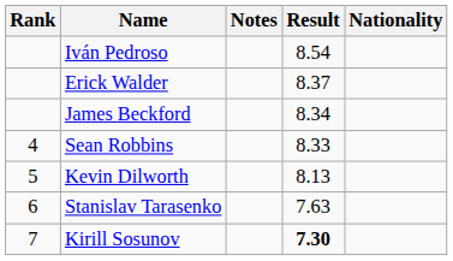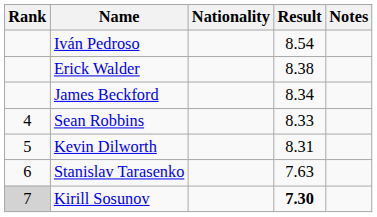 <table class="wikitable sortable" style="text-align:center">
 <tr>
 <th>Rank</th>
 <th>Name</th>
+<th>Nationality</th>
+<th>Result</th>
 <th>Notes</th>
-<th>Result</th>
-<th>Nationality</th>
 </tr>
 <tr>
 <td></td>
 <td align=left><a href='#'>Iván Pedroso</a></td>
+<td align=left></td>
+<td>8.54</td>
 <td></td>
-<td>8.54</td>
-<td align=left></td>
 </tr>
 <tr>
 <td></td>
 <td align=left><a href='#'>Erick Walder</a></td>
+<td align=left></td>
+<td>8.38</td>
 <td></td>
-<td>8.37</td>
-<td align=left></td>
 </tr>
 <tr>
 <td></td>
 <td align=left><a href='#'>James Beckford</a></td>
+<td align=left></td>
+<td>8.34</td>
 <td></td>
-<td>8.34</td>
-<td align=left></td>
 </tr>
 <tr>
 <td>4</td>
 <td align=left><a href='#'>Sean Robbins</a></td>
+<td align=left></td>
+<td>8.33</td>
 <td></td>
-<td>8.33</td>
-<td align=left></td>
 </tr>
 <tr>
 <td>5</td>
 <td align=left><a href='#'>Kevin Dilworth</a></td>
+<td align=left></td>
+<td>8.31</td>
 <td></td>
-<td>8.13</td>
-<td align=left></td>
 </tr>
 <tr>
 <td>6</td>
 <td align=left><a href='#'>Stanislav Tarasenko</a></td>
+<td align=left></td>
+<td>7.63</td>
 <td></td>
-<td>7.63</td>
-<td align=left></td>
 </tr>
 <tr>
-<td>7</td>
+<td style="background: lightgrey;">7</td>
 <td align=left><a href='#'>Kirill Sosunov</a></td>
+<td align=left></td>
+<td><strong>7.30</strong></td>
 <td></td>
-<td><strong>7.30</strong></td>
-<td align=left></td>
 </tr>
 </table>
